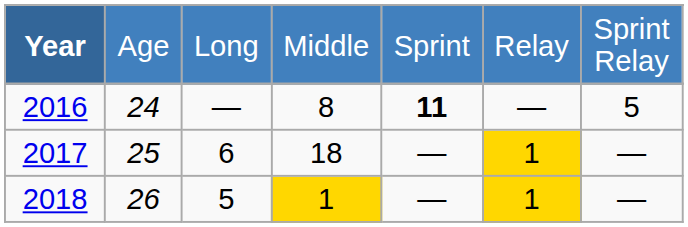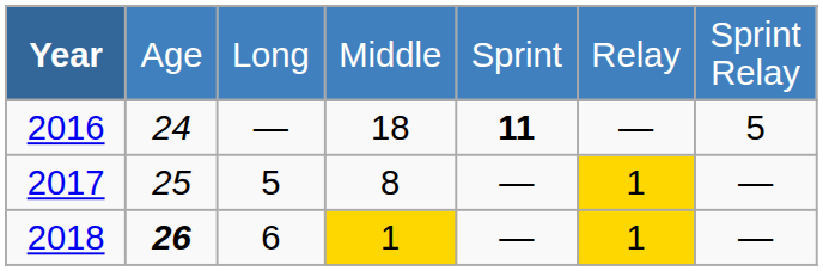 <table class="wikitable" style="font-size:95%; text-align:center; border:grey solid 1px; border-collapse:collapse;" width="40%">
 <tr style="background-color:#369; color:white;">
 <td rowspan="2" colspan="1" width="10%"><strong>Year</strong></td>
 </tr>
 <tr style="background-color:#4180be; color:white;">
 <td width="5%">Age</td>
 <td width="5%">Long</td>
 <td width="5%">Middle</td>
 <td width="5%">Sprint</td>
 <td width="5%">Relay</td>
 <td width="5%">Sprint<br>Relay</td>
 </tr>
 <tr style="background-color:#8CB2D8; color:white;">
 </tr>
 <tr>
 <td><a href='#'>2016</a></td>
 <td><em>24</em></td>
 <td>—</td>
-<td>8</td>
+<td>18</td>
 <td><strong>11</strong></td>
 <td>—</td>
 <td>5</td>
 </tr>
 <tr>
 <td><a href='#'>2017</a></td>
 <td><em>25</em></td>
-<td>6</td>
-<td>18</td>
+<td>5</td>
+<td>8</td>
 <td>—</td>
 <td style="background:gold;">1</td>
 <td>—</td>
 </tr>
 <tr>
 <td><a href='#'>2018</a></td>
-<td><em>26</em></td>
-<td>5</td>
+<td><strong><em>26</em></strong></td>
+<td>6</td>
 <td style="background:gold;">1</td>
 <td>—</td>
 <td style="background:gold;">1</td>
 <td>—</td>
 </tr>
 </table>
